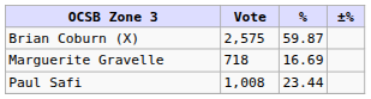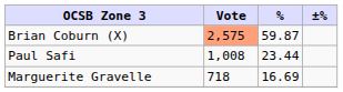 <table class="wikitable">
 <tr>
 <th style="background:#DDDDFF" width="200px">OCSB Zone 3</th>
 <th style="background:#DDDDFF" width="50px">Vote</th>
 <th style="background:#DDDDFF" width="30px">%</th>
 <th style="background:#DDDDFF" width="30px">±%</th>
 </tr>
 <tr>
 <td>Brian Coburn (X)</td>
-<td>2,575</td>
+<td style="background: lightsalmon;">2,575</td>
 <td>59.87</td>
+<td></td>
+</tr>
+<tr>
+<td>Paul Safi</td>
+<td>1,008</td>
+<td>23.44</td>
 <td></td>
 </tr>
 <tr>
 <td>Marguerite Gravelle</td>
 <td>718</td>
 <td>16.69</td>
 <td></td>
 </tr>
 <tr>
-<td>Paul Safi</td>
-<td>1,008</td>
-<td>23.44</td>
-<td></td>
-</tr>
-<tr>
 </tr>
 </table>
